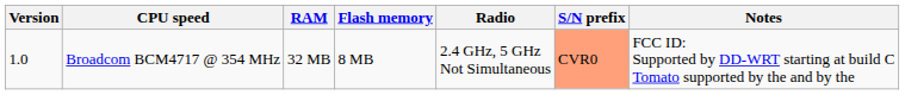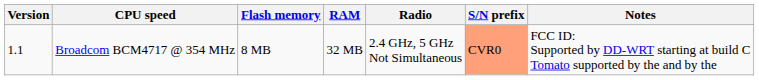 <table class="wikitable">
 <tr>
 <th>Version</th>
 <th>CPU speed</th>
+<th><a href='#'>Flash memory</a></th>
 <th><a href='#'>RAM</a></th>
-<th><a href='#'>Flash memory</a></th>
 <th>Radio</th>
 <th><a href='#'>S/N</a> prefix</th>
 <th>Notes</th>
 </tr>
 <tr>
-<td>1.0</td>
+<td>1.1</td>
 <td><a href='#'>Broadcom</a> BCM4717 @ 354 MHz</td>
+<td>8 MB</td>
 <td>32 MB</td>
-<td>8 MB</td>
 <td>2.4 GHz, 5 GHz<br>Not Simultaneous</td>
 <td style="background: lightsalmon;">CVR0</td>
 <td>FCC ID: <br>Supported by <a href='#'>DD-WRT</a> starting at build  C<br><a href='#'>Tomato</a> supported by the  and by the </td>
 </tr>
 </table>
